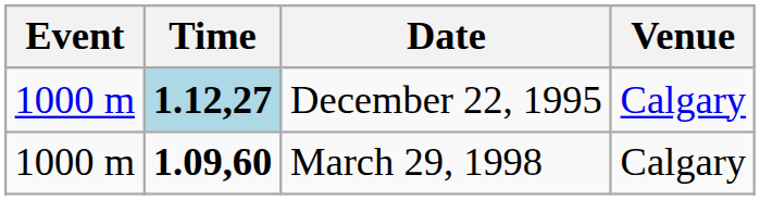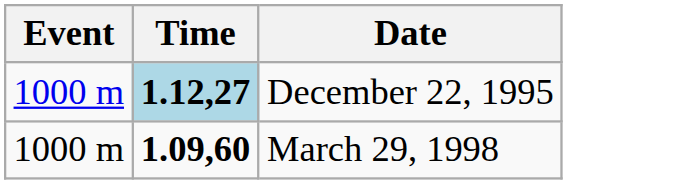 <table class='wikitable'>
 <tr>
 <th>Event</th>
 <th>Time</th>
 <th>Date</th>
-<th>Venue</th>
 </tr>
 <tr>
 <td><a href='#'>1000 m</a></td>
 <td style="background: lightblue;"><strong>1.12,27</strong></td>
 <td>December 22, 1995</td>
-<td align=left> <a href='#'>Calgary</a></td>
 </tr>
 <tr>
 <td>1000 m</td>
 <td><strong>1.09,60</strong></td>
 <td>March 29, 1998</td>
-<td align=left> Calgary</td>
 </tr>
 </table>
